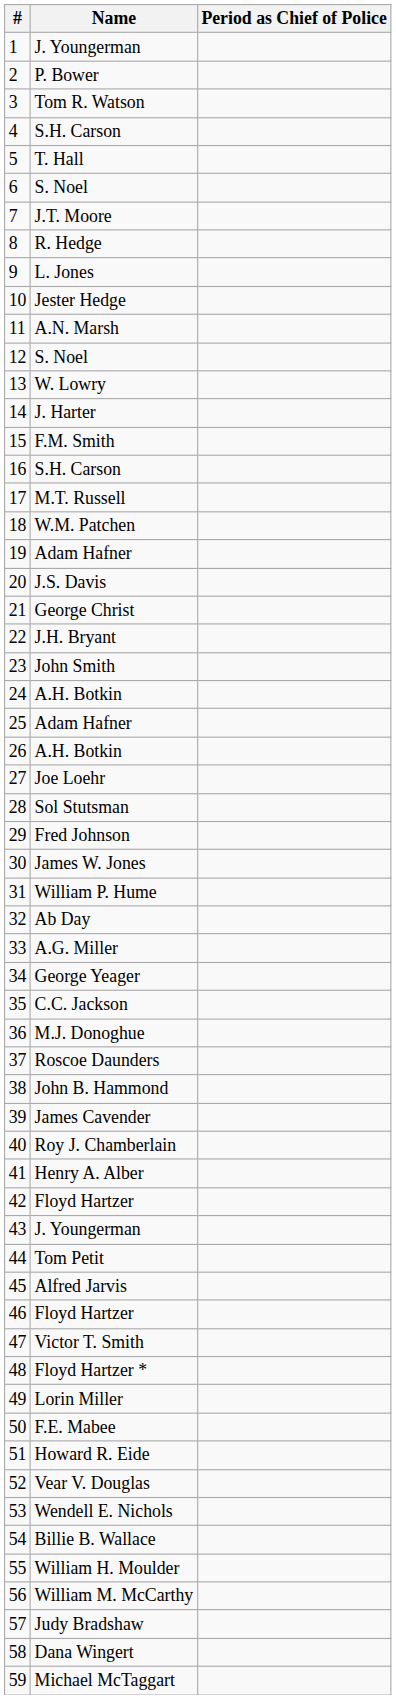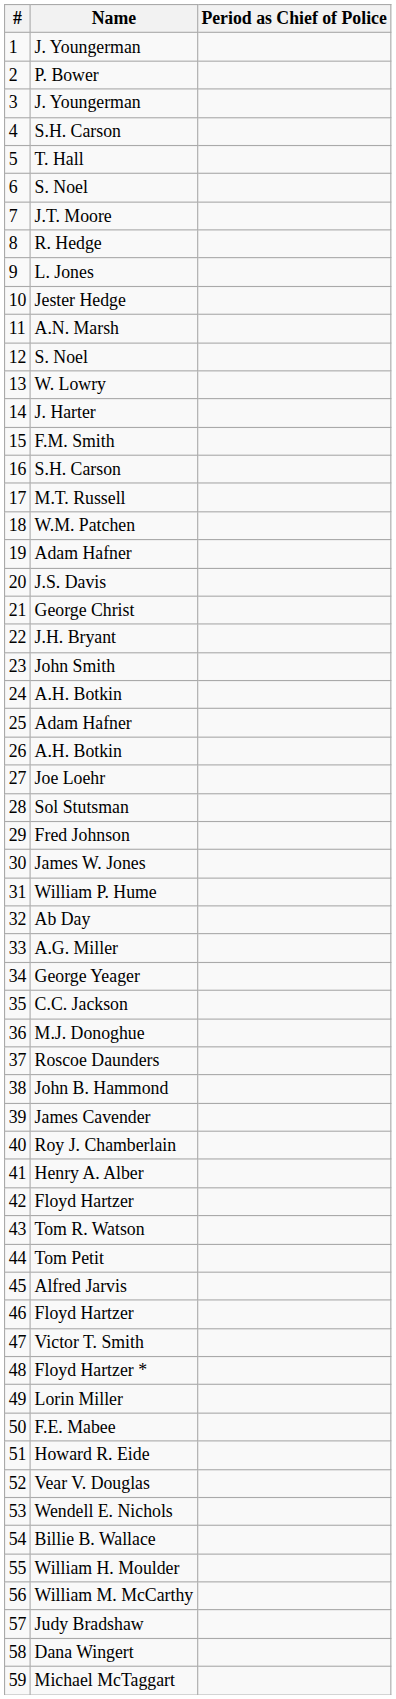 <table class="wikitable mw-collapsible mw-collapsed">
 <tr>
 <th>#</th>
 <th>Name</th>
 <th>Period as Chief of Police</th>
 </tr>
 <tr>
 <td>1</td>
 <td>J. Youngerman</td>
 <td></td>
 </tr>
 <tr>
 <td>2</td>
 <td>P. Bower</td>
 <td></td>
 </tr>
 <tr>
 <td>3</td>
-<td>Tom R. Watson</td>
+<td>J. Youngerman</td>
 <td></td>
 </tr>
 <tr>
 <td>4</td>
 <td>S.H. Carson</td>
 <td></td>
 </tr>
 <tr>
 <td>5</td>
 <td>T. Hall</td>
 <td></td>
 </tr>
 <tr>
 <td>6</td>
 <td>S. Noel</td>
 <td></td>
 </tr>
 <tr>
 <td>7</td>
 <td>J.T. Moore</td>
 <td></td>
 </tr>
 <tr>
 <td>8</td>
 <td>R. Hedge</td>
 <td></td>
 </tr>
 <tr>
 <td>9</td>
 <td>L. Jones</td>
 <td></td>
 </tr>
 <tr>
 <td>10</td>
 <td>Jester Hedge</td>
 <td></td>
 </tr>
 <tr>
 <td>11</td>
 <td>A.N. Marsh</td>
 <td></td>
 </tr>
 <tr>
 <td>12</td>
 <td>S. Noel</td>
 <td></td>
 </tr>
 <tr>
 <td>13</td>
 <td>W. Lowry</td>
 <td></td>
 </tr>
 <tr>
 <td>14</td>
 <td>J. Harter</td>
 <td></td>
 </tr>
 <tr>
 <td>15</td>
 <td>F.M. Smith</td>
 <td></td>
 </tr>
 <tr>
 <td>16</td>
 <td>S.H. Carson</td>
 <td></td>
 </tr>
 <tr>
 <td>17</td>
 <td>M.T. Russell</td>
 <td></td>
 </tr>
 <tr>
 <td>18</td>
 <td>W.M. Patchen</td>
 <td></td>
 </tr>
 <tr>
 <td>19</td>
 <td>Adam Hafner</td>
 <td></td>
 </tr>
 <tr>
 <td>20</td>
 <td>J.S. Davis</td>
 <td></td>
 </tr>
 <tr>
 <td>21</td>
 <td>George Christ</td>
 <td></td>
 </tr>
 <tr>
 <td>22</td>
 <td>J.H. Bryant</td>
 <td></td>
 </tr>
 <tr>
 <td>23</td>
 <td>John Smith</td>
 <td></td>
 </tr>
 <tr>
 <td>24</td>
 <td>A.H. Botkin</td>
 <td></td>
 </tr>
 <tr>
 <td>25</td>
 <td>Adam Hafner</td>
 <td></td>
 </tr>
 <tr>
 <td>26</td>
 <td>A.H. Botkin</td>
 <td></td>
 </tr>
 <tr>
 <td>27</td>
 <td>Joe Loehr</td>
 <td></td>
 </tr>
 <tr>
 <td>28</td>
 <td>Sol Stutsman</td>
 <td></td>
 </tr>
 <tr>
 <td>29</td>
 <td>Fred Johnson</td>
 <td></td>
 </tr>
 <tr>
 <td>30</td>
 <td>James W. Jones</td>
 <td></td>
 </tr>
 <tr>
 <td>31</td>
 <td>William P. Hume</td>
 <td></td>
 </tr>
 <tr>
 <td>32</td>
 <td>Ab Day</td>
 <td></td>
 </tr>
 <tr>
 <td>33</td>
 <td>A.G. Miller</td>
 <td></td>
 </tr>
 <tr>
 <td>34</td>
 <td>George Yeager</td>
 <td></td>
 </tr>
 <tr>
 <td>35</td>
 <td>C.C. Jackson</td>
 <td></td>
 </tr>
 <tr>
 <td>36</td>
 <td>M.J. Donoghue</td>
 <td></td>
 </tr>
 <tr>
 <td>37</td>
 <td>Roscoe Daunders</td>
 <td></td>
 </tr>
 <tr>
 <td>38</td>
 <td>John B. Hammond</td>
 <td></td>
 </tr>
 <tr>
 <td>39</td>
 <td>James Cavender</td>
 <td></td>
 </tr>
 <tr>
 <td>40</td>
 <td>Roy J. Chamberlain</td>
 <td></td>
 </tr>
 <tr>
 <td>41</td>
 <td>Henry A. Alber</td>
 <td></td>
 </tr>
 <tr>
 <td>42</td>
 <td>Floyd Hartzer</td>
 <td></td>
 </tr>
 <tr>
 <td>43</td>
-<td>J. Youngerman</td>
+<td>Tom R. Watson</td>
 <td></td>
 </tr>
 <tr>
 <td>44</td>
 <td>Tom Petit</td>
 <td></td>
 </tr>
 <tr>
 <td>45</td>
 <td>Alfred Jarvis</td>
 <td></td>
 </tr>
 <tr>
 <td>46</td>
 <td>Floyd Hartzer</td>
 <td></td>
 </tr>
 <tr>
 <td>47</td>
 <td>Victor T. Smith</td>
 <td></td>
 </tr>
 <tr>
 <td>48</td>
 <td>Floyd Hartzer *</td>
 <td></td>
 </tr>
 <tr>
 <td>49</td>
 <td>Lorin Miller</td>
 <td></td>
 </tr>
 <tr>
 <td>50</td>
 <td>F.E. Mabee</td>
 <td></td>
 </tr>
 <tr>
 <td>51</td>
 <td>Howard R. Eide</td>
 <td></td>
 </tr>
 <tr>
 <td>52</td>
 <td>Vear V. Douglas</td>
 <td></td>
 </tr>
 <tr>
 <td>53</td>
 <td>Wendell E. Nichols</td>
 <td></td>
 </tr>
 <tr>
 <td>54</td>
 <td>Billie B. Wallace</td>
 <td></td>
 </tr>
 <tr>
 <td>55</td>
 <td>William H. Moulder</td>
 <td></td>
 </tr>
 <tr>
 <td>56</td>
 <td>William M. McCarthy</td>
 <td></td>
 </tr>
 <tr>
 <td>57</td>
 <td>Judy Bradshaw</td>
 <td></td>
 </tr>
 <tr>
 <td>58</td>
 <td>Dana Wingert</td>
 <td></td>
 </tr>
 <tr>
 <td>59</td>
 <td>Michael McTaggart</td>
 <td></td>
 </tr>
 </table>
